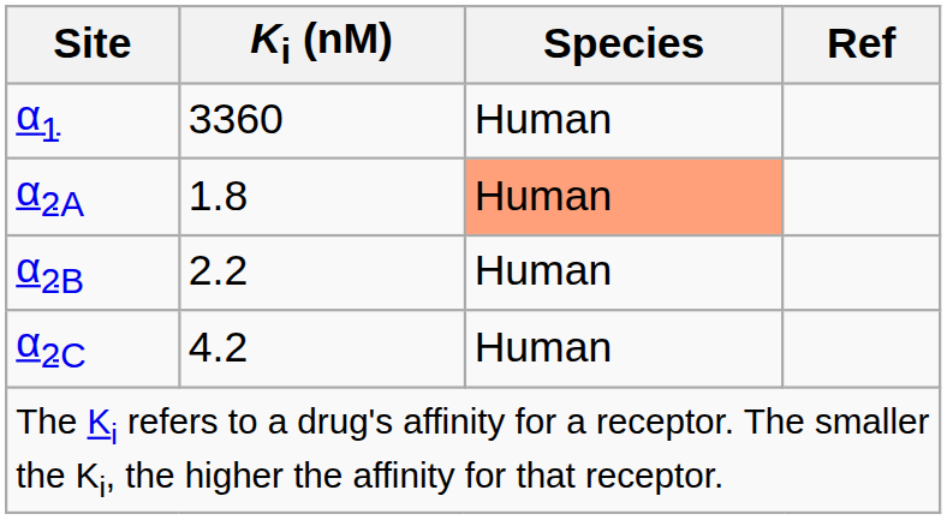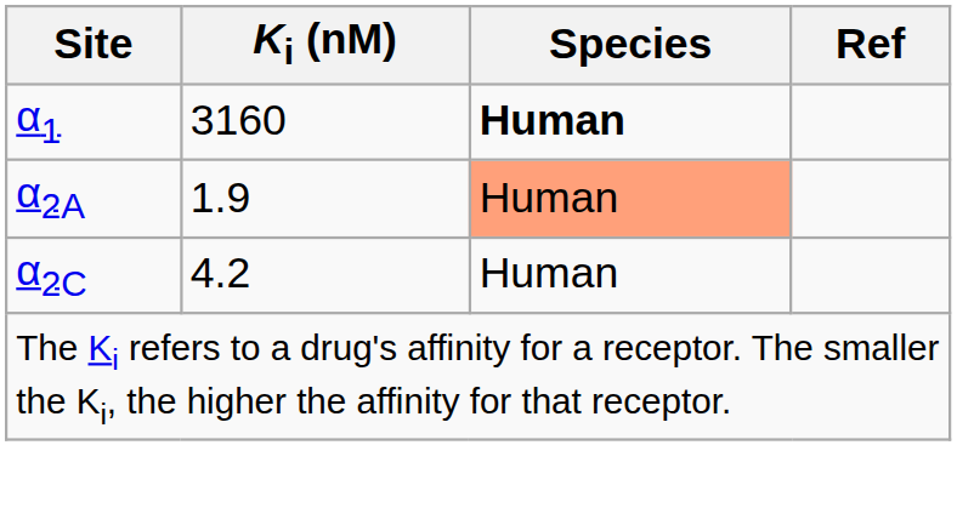 <table class="wikitable">
 <tr>
 <th>Site</th>
 <th><em>K</em><sub>i</sub> (nM)</th>
 <th>Species</th>
 <th>Ref</th>
 </tr>
 <tr>
 <td><a href='#'>α<sub>1</sub></a></td>
-<td>3360</td>
-<td>Human</td>
+<td>3160</td>
+<td><strong>Human</strong></td>
 <td></td>
 </tr>
 <tr>
 <td><a href='#'>α<sub>2A</sub></a></td>
-<td>1.8</td>
+<td>1.9</td>
 <td style="background: lightsalmon;">Human</td>
-<td></td>
-</tr>
-<tr>
-<td><a href='#'>α<sub>2B</sub></a></td>
-<td>2.2</td>
-<td>Human</td>
 <td></td>
 </tr>
 <tr>
 <td><a href='#'>α<sub>2C</sub></a></td>
 <td>4.2</td>
 <td>Human</td>
 <td></td>
 </tr>
 <tr>
 <td colspan="4"><small>The <a href='#'>K<sub>i</sub></a> refers to a drug's affinity for a receptor. The smaller</small><br><small>the K<sub>i</sub>, the higher the affinity for that receptor.</small></td>
 </tr>
 </table>
